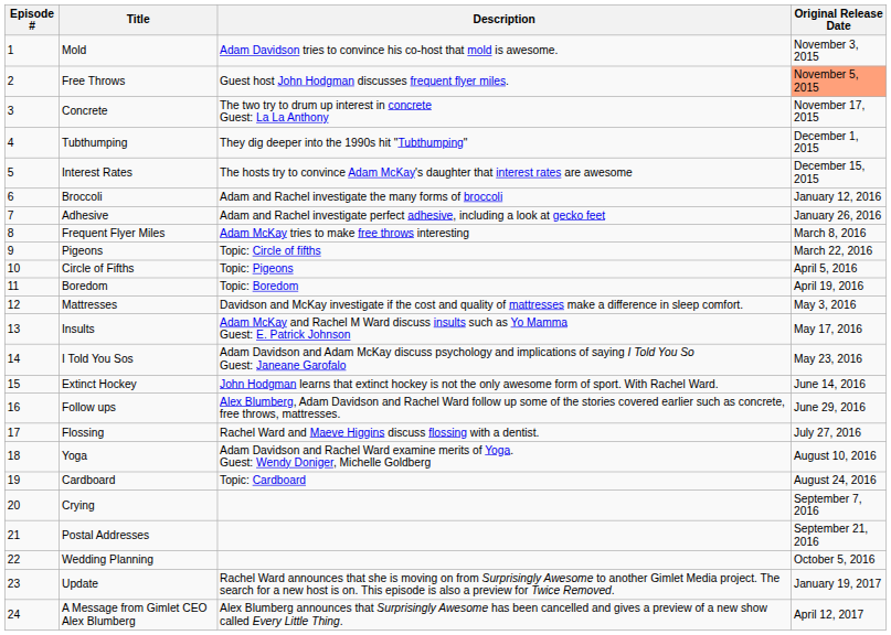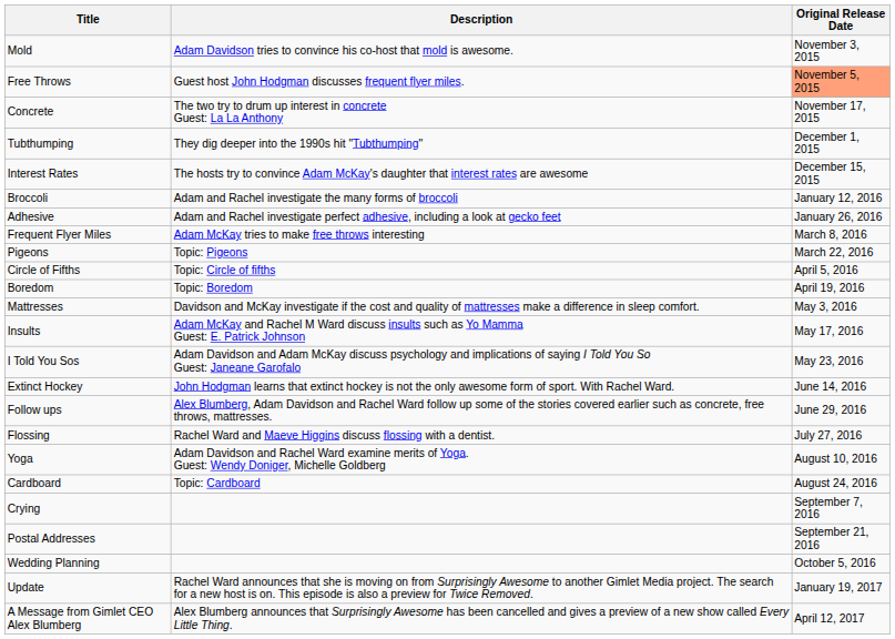 <table class="wikitable">
 <tr>
-<th>Episode #</th>
 <th>Title</th>
 <th>Description</th>
 <th>Original Release Date</th>
 </tr>
 <tr>
-<td>1</td>
 <td>Mold</td>
 <td><a href='#'>Adam Davidson</a> tries to convince his co-host that <a href='#'>mold</a> is awesome.</td>
 <td>November 3, 2015</td>
 </tr>
 <tr>
-<td>2</td>
 <td>Free Throws</td>
 <td>Guest host <a href='#'>John Hodgman</a> discusses <a href='#'>frequent flyer miles</a>.</td>
 <td style="background: lightsalmon;">November 5, 2015</td>
 </tr>
 <tr>
-<td>3</td>
 <td>Concrete</td>
 <td>The two try to drum up interest in <a href='#'>concrete</a><br>Guest: <a href='#'>La La Anthony</a></td>
 <td>November 17, 2015</td>
 </tr>
 <tr>
-<td>4</td>
 <td>Tubthumping</td>
 <td>They dig deeper into the 1990s hit "<a href='#'>Tubthumping</a>"</td>
 <td>December 1, 2015</td>
 </tr>
 <tr>
-<td>5</td>
 <td>Interest Rates</td>
 <td>The hosts try to convince <a href='#'>Adam McKay</a>'s daughter that <a href='#'>interest rates</a> are awesome</td>
 <td>December 15, 2015</td>
 </tr>
 <tr>
-<td>6</td>
 <td>Broccoli</td>
 <td>Adam and Rachel investigate the many forms of <a href='#'>broccoli</a></td>
 <td>January 12, 2016</td>
 </tr>
 <tr>
-<td>7</td>
 <td>Adhesive</td>
 <td>Adam and Rachel investigate perfect <a href='#'>adhesive</a>, including a look at <a href='#'>gecko feet</a></td>
 <td>January 26, 2016</td>
 </tr>
 <tr>
-<td>8</td>
 <td>Frequent Flyer Miles</td>
 <td><a href='#'>Adam McKay</a> tries to make <a href='#'>free throws</a> interesting</td>
 <td>March 8, 2016</td>
 </tr>
 <tr>
-<td>9</td>
 <td>Pigeons</td>
-<td>Topic: <a href='#'>Circle of fifths</a></td>
+<td>Topic: <a href='#'>Pigeons</a></td>
 <td>March 22, 2016</td>
 </tr>
 <tr>
-<td>10</td>
 <td>Circle of Fifths</td>
-<td>Topic: <a href='#'>Pigeons</a></td>
+<td>Topic: <a href='#'>Circle of fifths</a></td>
 <td>April 5, 2016</td>
 </tr>
 <tr>
-<td>11</td>
 <td>Boredom</td>
 <td>Topic: <a href='#'>Boredom</a></td>
 <td>April 19, 2016</td>
 </tr>
 <tr>
-<td>12</td>
 <td>Mattresses</td>
 <td>Davidson and McKay investigate if the cost and quality of <a href='#'>mattresses</a> make a difference in sleep comfort.</td>
 <td>May 3, 2016</td>
 </tr>
 <tr>
-<td>13</td>
 <td>Insults</td>
 <td><a href='#'>Adam McKay</a> and Rachel M Ward discuss <a href='#'>insults</a> such as <a href='#'>Yo Mamma</a><br> Guest: <a href='#'>E. Patrick Johnson</a></td>
 <td>May 17, 2016</td>
 </tr>
 <tr>
-<td>14</td>
 <td>I Told You Sos</td>
 <td>Adam Davidson and Adam McKay discuss psychology and implications of saying <em>I Told You So</em> <br>Guest: <a href='#'>Janeane Garofalo</a></td>
 <td>May 23, 2016</td>
 </tr>
 <tr>
-<td>15</td>
 <td>Extinct Hockey</td>
 <td><a href='#'>John Hodgman</a> learns that extinct hockey is not the only awesome form of sport. With Rachel Ward.</td>
 <td>June 14, 2016</td>
 </tr>
 <tr>
-<td>16</td>
 <td>Follow ups</td>
 <td><a href='#'>Alex Blumberg</a>, Adam Davidson and Rachel Ward follow up some of the stories covered earlier such as concrete, free throws, mattresses.</td>
 <td>June 29, 2016</td>
 </tr>
 <tr>
-<td>17</td>
 <td>Flossing</td>
 <td>Rachel Ward and <a href='#'>Maeve Higgins</a> discuss <a href='#'>flossing</a> with a dentist.</td>
 <td>July 27, 2016</td>
 </tr>
 <tr>
-<td>18</td>
 <td>Yoga</td>
 <td>Adam Davidson and Rachel Ward examine merits of <a href='#'>Yoga</a>.<br>Guest: <a href='#'>Wendy Doniger</a>, Michelle Goldberg</td>
 <td>August 10, 2016</td>
 </tr>
 <tr>
-<td>19</td>
 <td>Cardboard</td>
 <td>Topic: <a href='#'>Cardboard</a></td>
 <td>August 24, 2016</td>
 </tr>
 <tr>
-<td>20</td>
 <td>Crying</td>
 <td></td>
 <td>September 7, 2016</td>
 </tr>
 <tr>
-<td>21</td>
 <td>Postal Addresses</td>
 <td></td>
 <td>September 21, 2016</td>
 </tr>
 <tr>
-<td>22</td>
 <td>Wedding Planning</td>
 <td></td>
 <td>October 5, 2016</td>
 </tr>
 <tr>
-<td>23</td>
 <td>Update</td>
 <td>Rachel Ward announces that she is moving on from <em>Surprisingly Awesome</em> to another Gimlet Media project. The search for a new host is on. This episode is also a preview for <em>Twice Removed</em>.</td>
 <td>January 19, 2017</td>
 </tr>
 <tr>
-<td>24</td>
 <td>A Message from Gimlet CEO Alex Blumberg</td>
 <td>Alex Blumberg announces that <em>Surprisingly Awesome</em> has been cancelled and gives a preview of a new show called <em>Every Little Thing</em>.</td>
 <td>April 12, 2017</td>
 </tr>
 </table>
